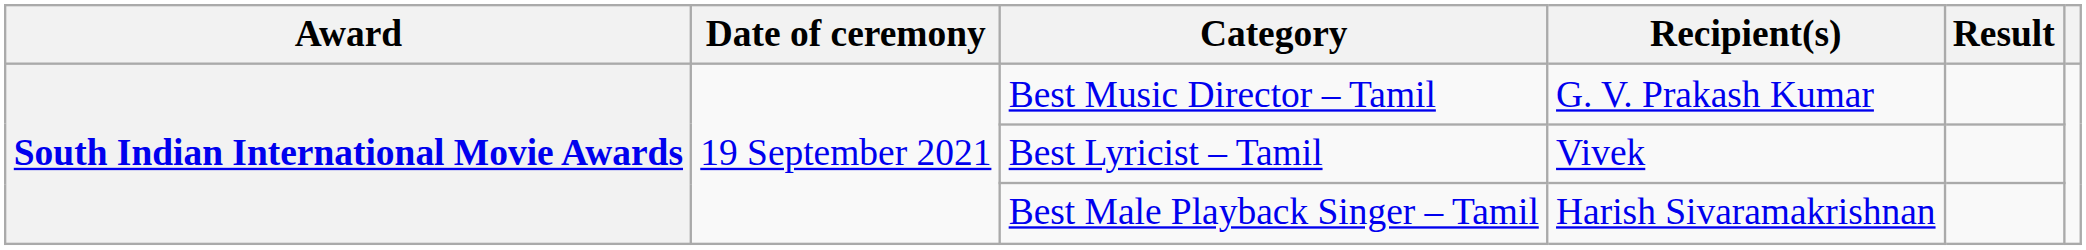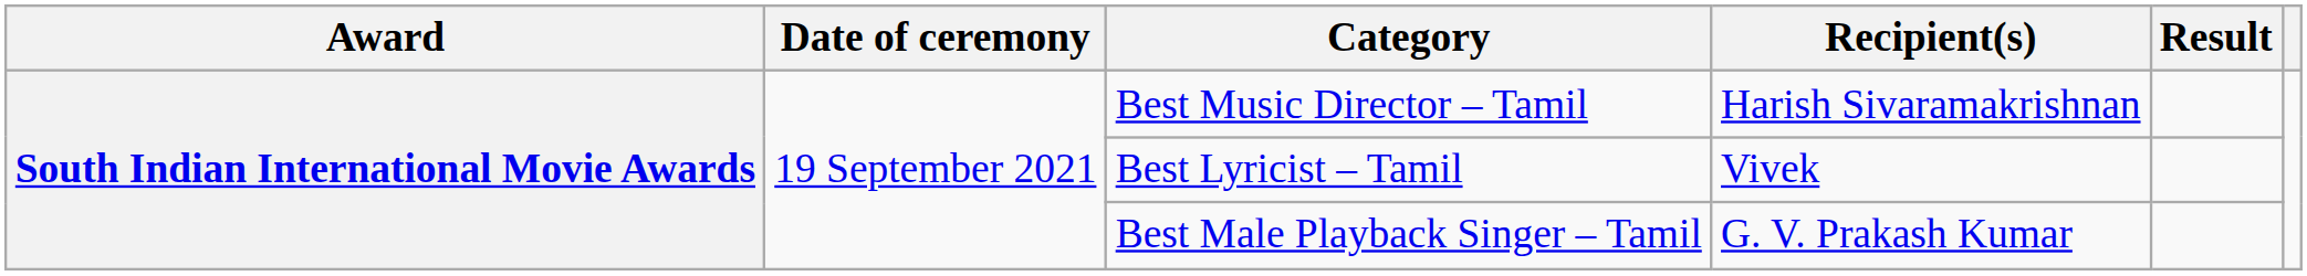 <table class="wikitable plainrowheaders sortable">
 <tr>
 <th scope="col">Award</th>
 <th>Date of ceremony</th>
 <th scope="col">Category</th>
 <th scope="col">Recipient(s)</th>
 <th scope="col">Result</th>
 <th scope="col" class="unsortable"></th>
 </tr>
 <tr>
 <th rowspan="3" scope="row"><a href='#'>South Indian International Movie Awards</a></th>
 <td rowspan="3"><a href='#'>19 September 2021</a></td>
 <td><a href='#'>Best Music Director – Tamil</a></td>
-<td><a href='#'>G. V. Prakash Kumar</a></td>
+<td><a href='#'>Harish Sivaramakrishnan</a></td>
 <td></td>
 <td rowspan="3" style="text-align:center;"><br><br></td>
 </tr>
 <tr>
 <td><a href='#'>Best Lyricist – Tamil</a></td>
 <td><a href='#'>Vivek</a></td>
 <td></td>
 </tr>
 <tr>
 <td><a href='#'>Best Male Playback Singer – Tamil</a></td>
-<td><a href='#'>Harish Sivaramakrishnan</a></td>
+<td><a href='#'>G. V. Prakash Kumar</a></td>
 <td></td>
 </tr>
 </table>
